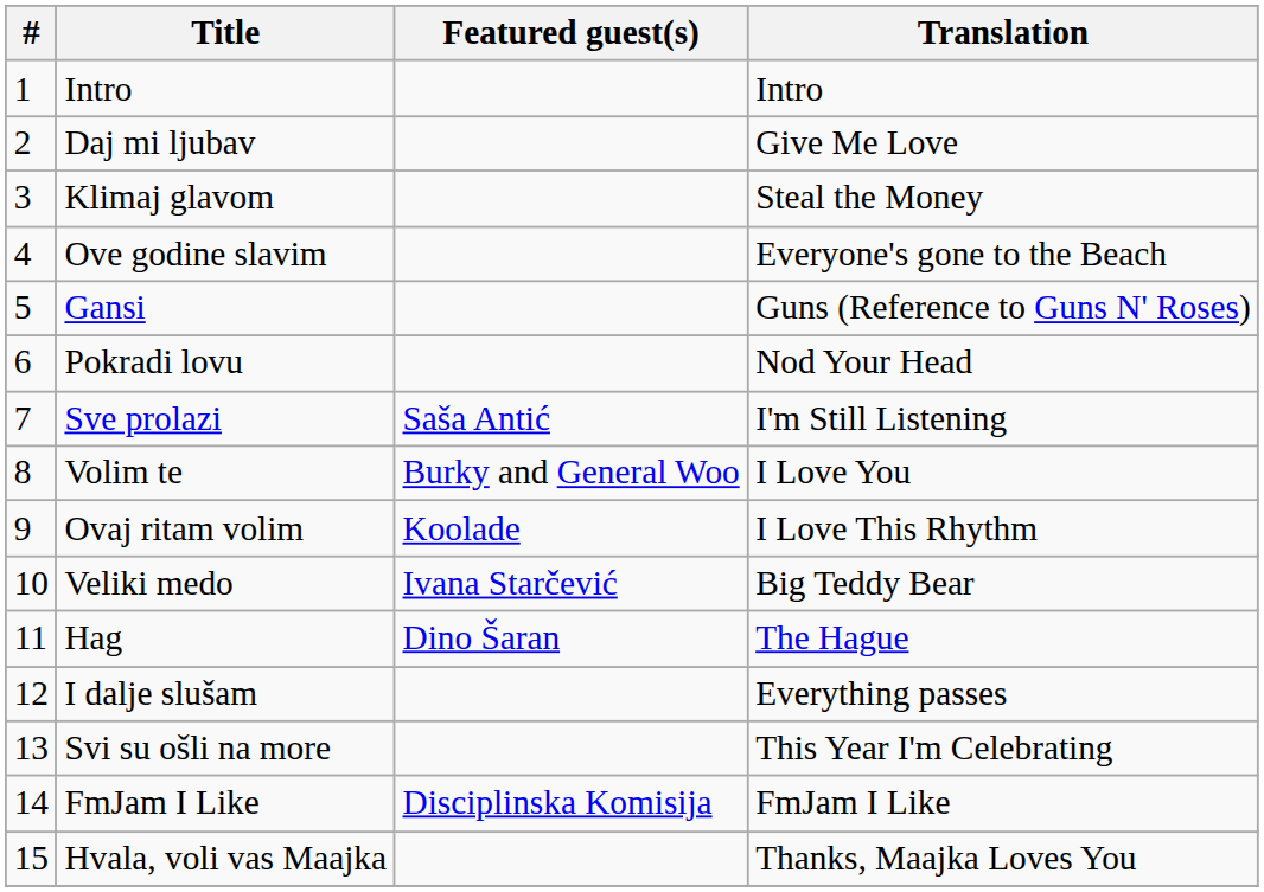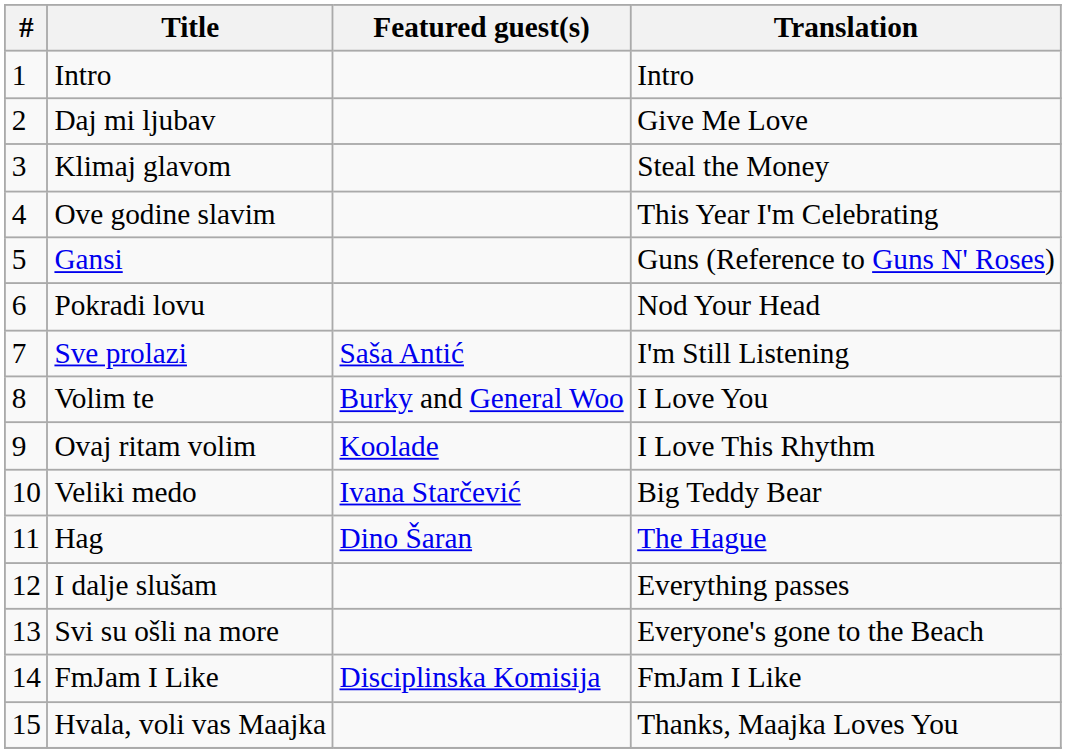 <table class="wikitable">
 <tr>
 <th align="center">#</th>
 <th align="center">Title</th>
 <th align="center">Featured guest(s)</th>
 <th align="center">Translation</th>
 </tr>
 <tr>
 <td>1</td>
 <td>Intro</td>
 <td></td>
 <td>Intro</td>
 </tr>
 <tr>
 <td>2</td>
 <td>Daj mi ljubav</td>
 <td></td>
 <td>Give Me Love</td>
 </tr>
 <tr>
 <td>3</td>
 <td>Klimaj glavom</td>
 <td></td>
 <td>Steal the Money</td>
 </tr>
 <tr>
 <td>4</td>
 <td>Ove godine slavim</td>
 <td></td>
-<td>Everyone's gone to the Beach</td>
+<td>This Year I'm Celebrating</td>
 </tr>
 <tr>
 <td>5</td>
 <td><a href='#'>Gansi</a></td>
 <td></td>
 <td>Guns (Reference to <a href='#'>Guns N' Roses</a>)</td>
 </tr>
 <tr>
 <td>6</td>
 <td>Pokradi lovu</td>
 <td></td>
 <td>Nod Your Head</td>
 </tr>
 <tr>
 <td>7</td>
 <td><a href='#'>Sve prolazi</a></td>
 <td><a href='#'>Saša Antić</a></td>
 <td>I'm Still Listening</td>
 </tr>
 <tr>
 <td>8</td>
 <td>Volim te</td>
 <td><a href='#'>Burky</a> and <a href='#'>General Woo</a></td>
 <td>I Love You</td>
 </tr>
 <tr>
 <td>9</td>
 <td>Ovaj ritam volim</td>
 <td><a href='#'>Koolade</a></td>
 <td>I Love This Rhythm</td>
 </tr>
 <tr>
 <td>10</td>
 <td>Veliki medo</td>
 <td><a href='#'>Ivana Starčević</a></td>
 <td>Big Teddy Bear</td>
 </tr>
 <tr>
 <td>11</td>
 <td>Hag</td>
 <td><a href='#'>Dino Šaran</a></td>
 <td><a href='#'>The Hague</a></td>
 </tr>
 <tr>
 <td>12</td>
 <td>I dalje slušam</td>
 <td></td>
 <td>Everything passes</td>
 </tr>
 <tr>
 <td>13</td>
 <td>Svi su ošli na more</td>
 <td></td>
-<td>This Year I'm Celebrating</td>
+<td>Everyone's gone to the Beach</td>
 </tr>
 <tr>
 <td>14</td>
 <td>FmJam I Like</td>
 <td><a href='#'>Disciplinska Komisija</a></td>
 <td>FmJam I Like</td>
 </tr>
 <tr>
 <td>15</td>
 <td>Hvala, voli vas Maajka</td>
 <td></td>
 <td>Thanks, Maajka Loves You</td>
 </tr>
 <tr>
 </tr>
 </table>
